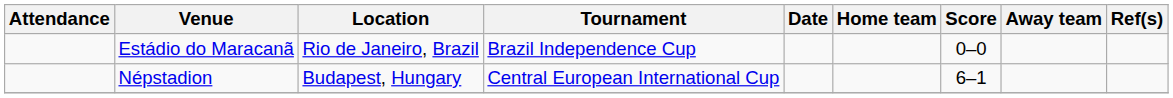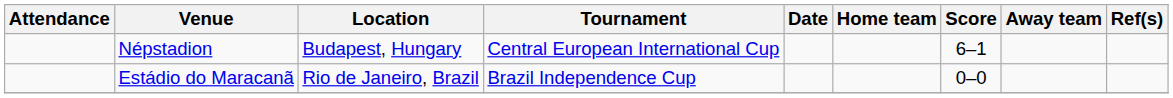 <table class="wikitable sortable">
 <tr>
 <th>Attendance</th>
 <th>Venue</th>
 <th>Location</th>
 <th>Tournament</th>
 <th>Date</th>
 <th>Home team</th>
 <th>Score</th>
 <th>Away team</th>
 <th>Ref(s)</th>
 </tr>
 <tr>
 <td align="center"></td>
+<td><a href='#'>Népstadion</a></td>
+<td><a href='#'>Budapest</a>, <a href='#'>Hungary</a></td>
+<td><a href='#'>Central European International Cup</a></td>
+<td></td>
+<td></td>
+<td align="center">6–1</td>
+<td></td>
+<td></td>
+</tr>
+<tr>
+<td align="center"></td>
 <td><a href='#'>Estádio do Maracanã</a></td>
 <td><a href='#'>Rio de Janeiro</a>, <a href='#'>Brazil</a></td>
 <td><a href='#'>Brazil Independence Cup</a></td>
 <td></td>
 <td></td>
 <td align="center">0–0</td>
 <td></td>
 <td></td>
 </tr>
 <tr>
-<td align="center"></td>
-<td><a href='#'>Népstadion</a></td>
-<td><a href='#'>Budapest</a>, <a href='#'>Hungary</a></td>
-<td><a href='#'>Central European International Cup</a></td>
-<td></td>
-<td></td>
-<td align="center">6–1</td>
-<td></td>
-<td></td>
-</tr>
-<tr>
 </tr>
 </table>
